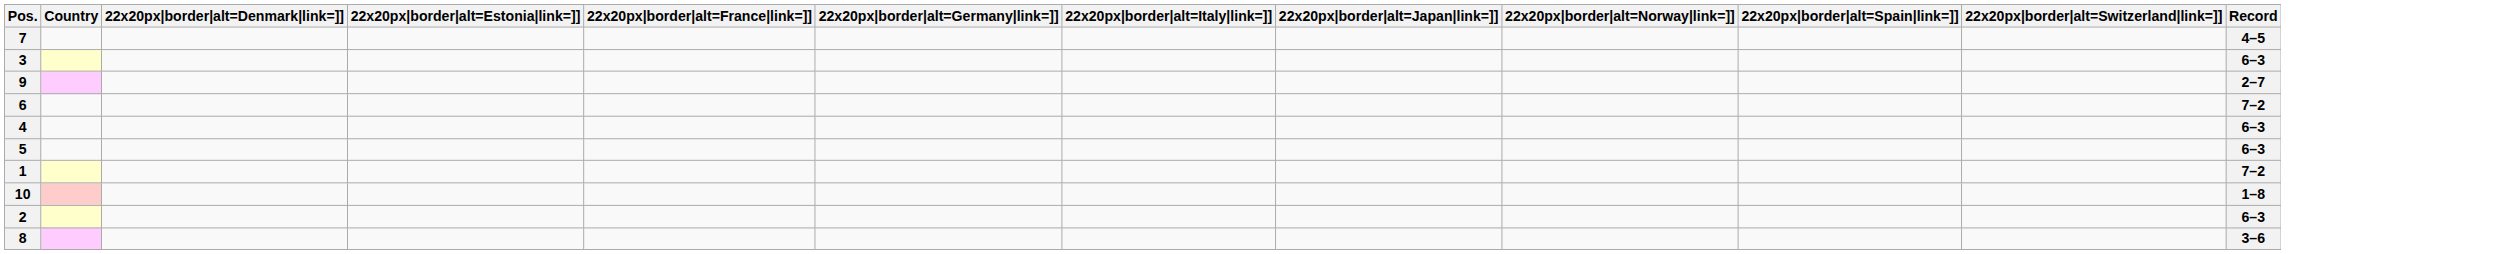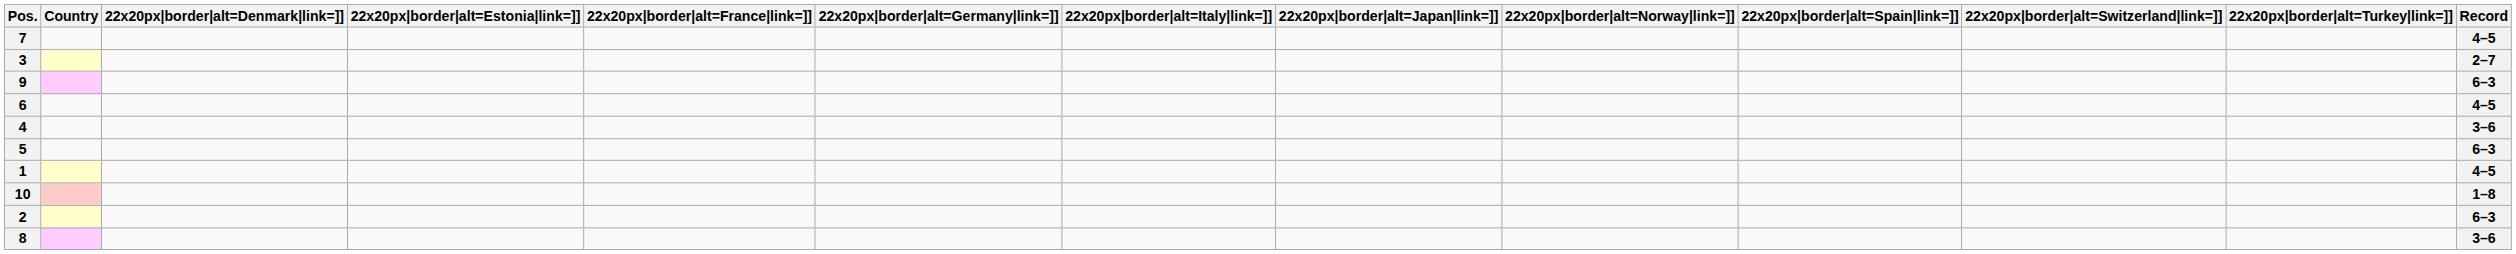 <table class="wikitable sortable nowrap" style="text-align:center; font-size:0.9em">
 <tr>
 <th>Pos.</th>
 <th>Country</th>
 <th [[Image:>22x20px|border|alt=Denmark|link=]]</th>
 <th [[Image:>22x20px|border|alt=Estonia|link=]]</th>
 <th [[Image:>22x20px|border|alt=France|link=]]</th>
 <th [[Image:>22x20px|border|alt=Germany|link=]]</th>
 <th [[Image:>22x20px|border|alt=Italy|link=]]</th>
 <th [[Image:>22x20px|border|alt=Japan|link=]]</th>
 <th [[Image:>22x20px|border|alt=Norway|link=]]</th>
 <th [[Image:>22x20px|border|alt=Spain|link=]]</th>
 <th [[Image:>22x20px|border|alt=Switzerland|link=]]</th>
+<th [[Image:>22x20px|border|alt=Turkey|link=]]</th>
 <th>Record</th>
 </tr>
 <tr>
 <th>7</th>
 <td style="text-align:left;"></td>
+<td></td>
 <td></td>
 <td></td>
 <td></td>
 <td></td>
 <td></td>
 <td></td>
 <td></td>
 <td></td>
 <td></td>
 <th>4–5</th>
 </tr>
 <tr>
 <th>3</th>
 <td style="text-align:left; background:#ffffcc;"></td>
 <td></td>
 <td></td>
 <td></td>
 <td></td>
 <td></td>
 <td></td>
 <td></td>
 <td></td>
 <td></td>
-<th>6–3</th>
+<td></td>
+<th>2–7</th>
 </tr>
 <tr>
 <th>9</th>
 <td style="text-align:left; background:#ffccff;"></td>
 <td></td>
 <td></td>
 <td></td>
 <td></td>
 <td></td>
 <td></td>
 <td></td>
 <td></td>
 <td></td>
-<th>2–7</th>
+<td></td>
+<th>6–3</th>
 </tr>
 <tr>
 <th>6</th>
 <td style="text-align:left;"></td>
 <td></td>
 <td></td>
 <td></td>
 <td></td>
 <td></td>
 <td></td>
 <td></td>
 <td></td>
 <td></td>
-<th>7–2</th>
+<td></td>
+<th>4–5</th>
 </tr>
 <tr>
 <th>4</th>
 <td style="text-align:left;"></td>
 <td></td>
 <td></td>
 <td></td>
 <td></td>
 <td></td>
 <td></td>
 <td></td>
 <td></td>
 <td></td>
-<th>6–3</th>
+<td></td>
+<th>3–6</th>
 </tr>
 <tr>
 <th>5</th>
 <td style="text-align:left;"></td>
+<td></td>
 <td></td>
 <td></td>
 <td></td>
 <td></td>
 <td></td>
 <td></td>
 <td></td>
 <td></td>
 <td></td>
 <th>6–3</th>
 </tr>
 <tr>
 <th>1</th>
 <td style="text-align:left; background:#ffffcc;"></td>
 <td></td>
 <td></td>
 <td></td>
 <td></td>
 <td></td>
 <td></td>
 <td></td>
 <td></td>
 <td></td>
-<th>7–2</th>
+<td></td>
+<th>4–5</th>
 </tr>
 <tr>
 <th>10</th>
 <td style="text-align:left; background:#ffcccc;"></td>
+<td></td>
 <td></td>
 <td></td>
 <td></td>
 <td></td>
 <td></td>
 <td></td>
 <td></td>
 <td></td>
 <td></td>
 <th>1–8</th>
 </tr>
 <tr>
 <th>2</th>
 <td style="text-align:left; background:#ffffcc;"></td>
 <td></td>
 <td></td>
 <td></td>
 <td></td>
 <td></td>
 <td></td>
 <td></td>
 <td></td>
 <td></td>
+<td></td>
 <th>6–3</th>
 </tr>
 <tr>
 <th>8</th>
 <td style="text-align:left; background:#ffccff;"></td>
 <td></td>
 <td></td>
 <td></td>
 <td></td>
 <td></td>
 <td></td>
 <td></td>
 <td></td>
 <td></td>
+<td></td>
 <th>3–6</th>
 </tr>
 </table>
